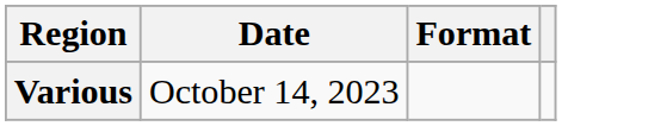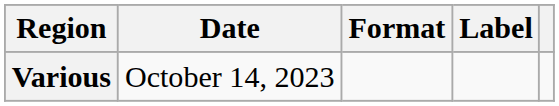 <table class="wikitable plainrowheaders">
 <tr>
 <th scope="col">Region</th>
 <th scope="col">Date</th>
 <th scope="col">Format</th>
+<th scope="col">Label</th>
 <th scope="col"></th>
 </tr>
 <tr>
 <th scope="row">Various</th>
 <td>October 14, 2023</td>
 <td></td>
+<td></td>
 <td align="center"></td>
 </tr>
 </table>
